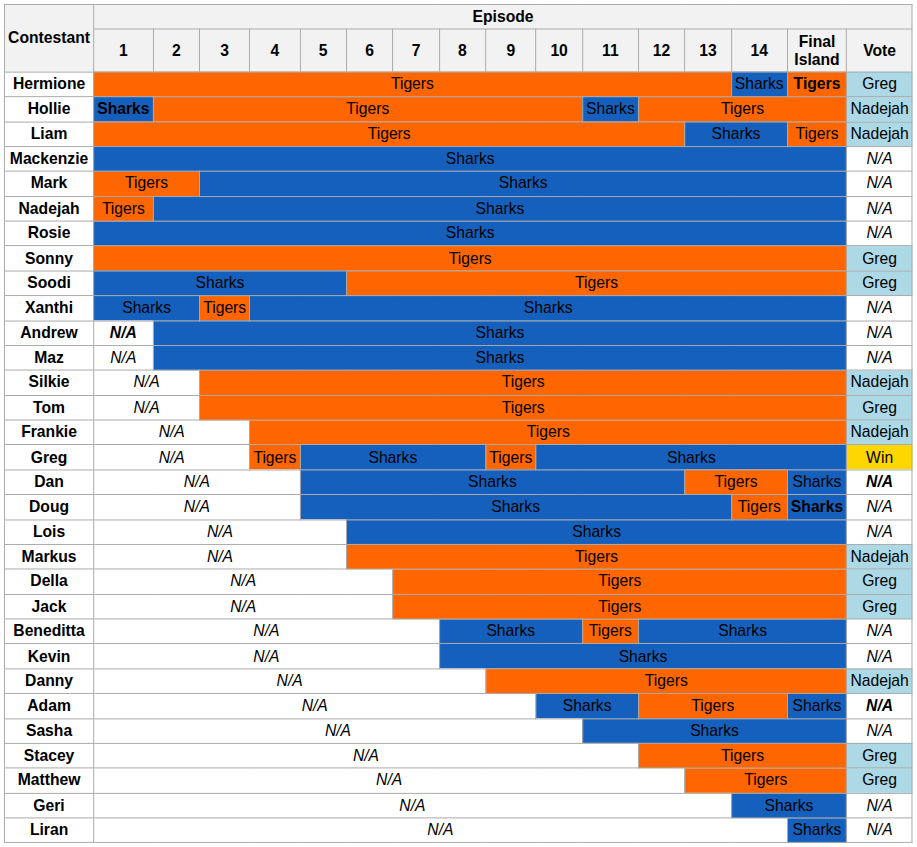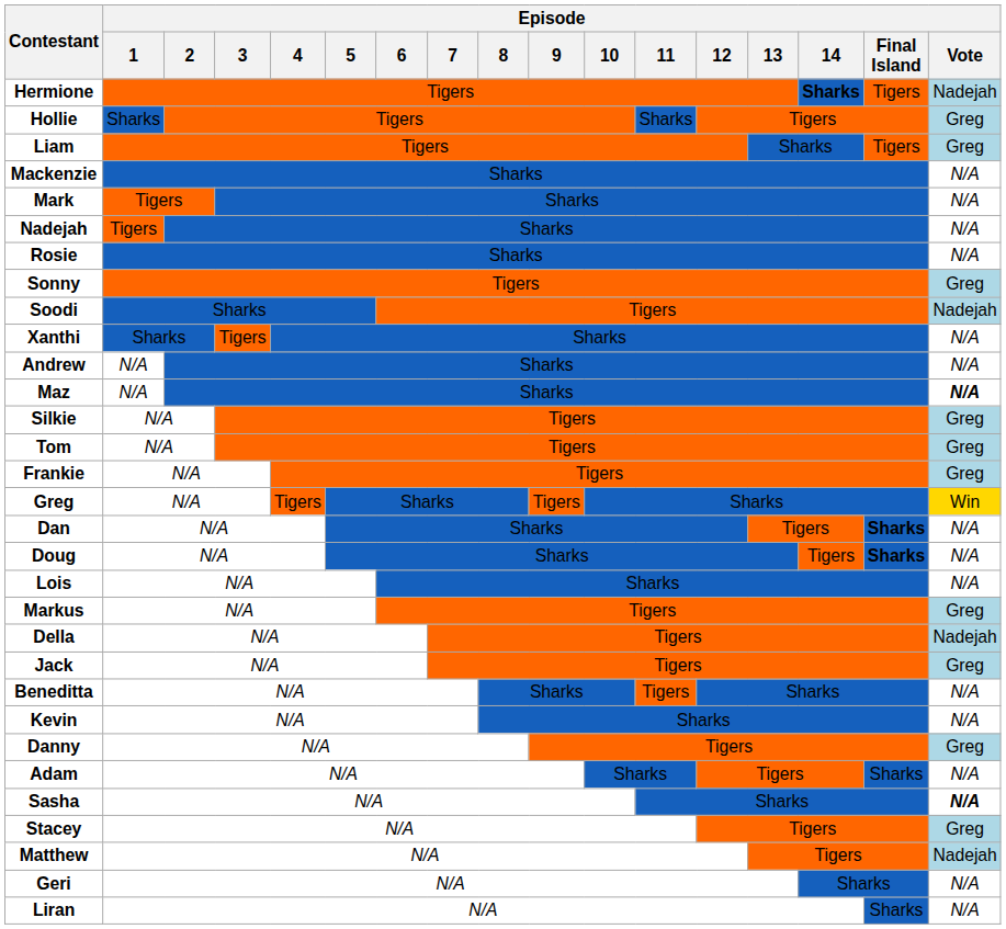 <table class="wikitable" style="text-align:center">
 <tr>
 <th rowspan="2">Contestant</th>
 <th colspan="16">Episode</th>
 </tr>
 <tr>
 <th style="width:40px;">1</th>
 <th style="width:40px;">2</th>
 <th style="width:40px;">3</th>
 <th style="width:40px;">4</th>
 <th style="width:40px;">5</th>
 <th style="width:40px;">6</th>
 <th style="width:40px;">7</th>
 <th style="width:40px;">8</th>
 <th style="width:40px;">9</th>
 <th style="width:40px;">10</th>
 <th style="width:40px;">11</th>
 <th style="width:40px;">12</th>
 <th style="width:40px;">13</th>
 <th style="width:40px;">14</th>
 <th style="width:40px;">Final Island</th>
 <th style="width:40px;">Vote</th>
 </tr>
 <tr>
 <th style="background:#fff;">Hermione</th>
 <td style="background:#f60;" colspan="13">Tigers</td>
-<td style="background:#1560bd;" colspan="01"><span>Sharks</span></td>
-<td style="background:#f60;" colspan="01"><strong>Tigers</strong></td>
-<td style="background:#add8e6;">Greg</td>
+<td style="background:#1560bd;" colspan="01"><strong><span>Sharks</span></strong></td>
+<td style="background:#f60;" colspan="01">Tigers</td>
+<td style="background:#add8e6;">Nadejah</td>
 </tr>
 <tr>
 <th style="background:#fff;">Hollie</th>
-<td style="background:#1560bd;" colspan="01"><strong><span>Sharks</span></strong></td>
+<td style="background:#1560bd;" colspan="01"><span>Sharks</span></td>
 <td style="background:#f60;" colspan="09">Tigers</td>
 <td style="background:#1560bd;" colspan="01"><span>Sharks</span></td>
 <td style="background:#f60;" colspan="04">Tigers</td>
-<td style="background:#add8e6;">Nadejah</td>
+<td style="background:#add8e6;">Greg</td>
 </tr>
 <tr>
 <th style="background:#fff;">Liam</th>
 <td style="background:#f60;" colspan="12">Tigers</td>
 <td style="background:#1560bd;" colspan="02"><span>Sharks</span></td>
 <td style="background:#f60;" colspan="01">Tigers</td>
-<td style="background:#add8e6;">Nadejah</td>
+<td style="background:#add8e6;">Greg</td>
 </tr>
 <tr>
 <th style="background:#fff;">Mackenzie</th>
 <td style="background:#1560bd;" colspan="15"><span>Sharks</span></td>
 <td style="background:#fff;"><em>N/A</em></td>
 </tr>
 <tr>
 <th style="background:#fff;">Mark</th>
 <td style="background:#f60;" colspan="02">Tigers</td>
 <td style="background:#1560bd;" colspan="13"><span>Sharks</span></td>
 <td style="background:#fff;"><em>N/A</em></td>
 </tr>
 <tr>
 <th style="background:#fff;">Nadejah</th>
 <td style="background:#f60;" colspan="01">Tigers</td>
 <td style="background:#1560bd;" colspan="14"><span>Sharks</span></td>
 <td style="background:#fff;"><em>N/A</em></td>
 </tr>
 <tr>
 <th style="background:#fff;">Rosie</th>
 <td style="background:#1560bd;" colspan="15"><span>Sharks</span></td>
 <td style="background:#fff;"><em>N/A</em></td>
 </tr>
 <tr>
 <th style="background:#fff;">Sonny</th>
 <td style="background:#f60;" colspan="15">Tigers</td>
 <td style="background:#add8e6;">Greg</td>
 </tr>
 <tr>
 <th style="background:#fff;">Soodi</th>
 <td style="background:#1560bd;" colspan="05"><span>Sharks</span></td>
 <td style="background:#f60;" colspan="10">Tigers</td>
-<td style="background:#add8e6;">Greg</td>
+<td style="background:#add8e6;">Nadejah</td>
 </tr>
 <tr>
 <th style="background:#fff;">Xanthi</th>
 <td style="background:#1560bd;" colspan="02"><span>Sharks</span></td>
 <td style="background:#f60;" colspan="01">Tigers</td>
 <td style="background:#1560bd;" colspan="12"><span>Sharks</span></td>
 <td style="background:#fff;"><em>N/A</em></td>
 </tr>
 <tr>
 <th style="background:#fff;">Andrew</th>
-<td style="background:#fff;" colspan="01"><strong><em>N/A</em></strong></td>
+<td style="background:#fff;" colspan="01"><em>N/A</em></td>
 <td style="background:#1560bd;" colspan="14"><span>Sharks</span></td>
 <td style="background:#fff;"><em>N/A</em></td>
 </tr>
 <tr>
 <th style="background:#fff;">Maz</th>
 <td style="background:#fff;" colspan="01"><em>N/A</em></td>
 <td style="background:#1560bd;" colspan="14"><span>Sharks</span></td>
-<td style="background:#fff;"><em>N/A</em></td>
+<td style="background:#fff;"><strong><em>N/A</em></strong></td>
 </tr>
 <tr>
 <th style="background:#fff;">Silkie</th>
 <td style="background:#fff;" colspan="02"><em>N/A</em></td>
 <td style="background:#f60;" colspan="13">Tigers</td>
-<td style="background:#add8e6;">Nadejah</td>
+<td style="background:#add8e6;">Greg</td>
 </tr>
 <tr>
 <th style="background:#fff;">Tom</th>
 <td style="background:#fff;" colspan="02"><em>N/A</em></td>
 <td style="background:#f60;" colspan="13">Tigers</td>
 <td style="background:#add8e6;">Greg</td>
 </tr>
 <tr>
 <th style="background:#fff;">Frankie</th>
 <td style="background:#fff;" colspan="03"><em>N/A</em></td>
 <td style="background:#f60;" colspan="12">Tigers</td>
-<td style="background:#add8e6;">Nadejah</td>
+<td style="background:#add8e6;">Greg</td>
 </tr>
 <tr>
 <th style="background:#fff;">Greg</th>
 <td style="background:#fff;" colspan="03"><em>N/A</em></td>
 <td style="background:#f60;" colspan="01">Tigers</td>
 <td style="background:#1560bd;" colspan="04"><span>Sharks</span></td>
 <td style="background:#f60;" colspan="01">Tigers</td>
 <td style="background:#1560bd;" colspan="06"><span>Sharks</span></td>
 <td style="background:gold;">Win</td>
 </tr>
 <tr>
 <th style="background:#fff;">Dan</th>
 <td style="background:#fff;" colspan="04"><em>N/A</em></td>
 <td style="background:#1560bd;" colspan="08"><span>Sharks</span></td>
 <td style="background:#f60;" colspan="02">Tigers</td>
-<td style="background:#1560bd;" colspan="01"><span>Sharks</span></td>
-<td style="background:#fff;"><strong><em>N/A</em></strong></td>
+<td style="background:#1560bd;" colspan="01"><strong><span>Sharks</span></strong></td>
+<td style="background:#fff;"><em>N/A</em></td>
 </tr>
 <tr>
 <th style="background:#fff;">Doug</th>
 <td style="background:#fff;" colspan="04"><em>N/A</em></td>
 <td style="background:#1560bd;" colspan="09"><span>Sharks</span></td>
 <td style="background:#f60;" colspan="01">Tigers</td>
 <td style="background:#1560bd;" colspan="01"><strong><span>Sharks</span></strong></td>
 <td style="background:#fff;"><em>N/A</em></td>
 </tr>
 <tr>
 <th style="background:#fff;">Lois</th>
 <td style="background:#fff;" colspan="05"><em>N/A</em></td>
 <td style="background:#1560bd;" colspan="10"><span>Sharks</span></td>
 <td style="background:#fff;"><em>N/A</em></td>
 </tr>
 <tr>
 <th style="background:#fff;">Markus</th>
 <td style="background:#fff;" colspan="05"><em>N/A</em></td>
 <td style="background:#f60;" colspan="10">Tigers</td>
-<td style="background:#add8e6;">Nadejah</td>
+<td style="background:#add8e6;">Greg</td>
 </tr>
 <tr>
 <th style="background:#fff;">Della</th>
 <td style="background:#fff;" colspan="06"><em>N/A</em></td>
 <td style="background:#f60;" colspan="09">Tigers</td>
-<td style="background:#add8e6;">Greg</td>
+<td style="background:#add8e6;">Nadejah</td>
 </tr>
 <tr>
 <th style="background:#fff;">Jack</th>
 <td style="background:#fff;" colspan="06"><em>N/A</em></td>
 <td style="background:#f60;" colspan="09">Tigers</td>
 <td style="background:#add8e6;">Greg</td>
 </tr>
 <tr>
 <th style="background:#fff;">Beneditta</th>
 <td style="background:#fff;" colspan="07"><em>N/A</em></td>
 <td style="background:#1560bd;" colspan="03"><span>Sharks</span></td>
 <td style="background:#f60;" colspan="01">Tigers</td>
 <td style="background:#1560bd;" colspan="04"><span>Sharks</span></td>
 <td style="background:#fff;"><em>N/A</em></td>
 </tr>
 <tr>
 <th style="background:#fff;">Kevin</th>
 <td style="background:#fff;" colspan="07"><em>N/A</em></td>
 <td style="background:#1560bd;" colspan="08"><span>Sharks</span></td>
 <td style="background:#fff;"><em>N/A</em></td>
 </tr>
 <tr>
 <th style="background:#fff;">Danny</th>
 <td style="background:#fff;" colspan="08"><em>N/A</em></td>
 <td style="background:#f60;" colspan="07">Tigers</td>
-<td style="background:#add8e6;">Nadejah</td>
+<td style="background:#add8e6;">Greg</td>
 </tr>
 <tr>
 <th style="background:#fff;">Adam</th>
 <td style="background:#fff;" colspan="09"><em>N/A</em></td>
 <td style="background:#1560bd;" colspan="02"><span>Sharks</span></td>
 <td style="background:#f60;" colspan="03">Tigers</td>
 <td style="background:#1560bd;" colspan="01"><span>Sharks</span></td>
-<td style="background:#fff;"><strong><em>N/A</em></strong></td>
+<td style="background:#fff;"><em>N/A</em></td>
 </tr>
 <tr>
 <th style="background:#fff;">Sasha</th>
 <td style="background:#fff;" colspan="10"><em>N/A</em></td>
 <td style="background:#1560bd;" colspan="05"><span>Sharks</span></td>
-<td style="background:#fff;"><em>N/A</em></td>
+<td style="background:#fff;"><strong><em>N/A</em></strong></td>
 </tr>
 <tr>
 <th style="background:#fff;">Stacey</th>
 <td style="background:#fff;" colspan="11"><em>N/A</em></td>
 <td style="background:#f60;" colspan="04">Tigers</td>
 <td style="background:#add8e6;">Greg</td>
 </tr>
 <tr>
 <th style="background:#fff;">Matthew</th>
 <td style="background:#fff;" colspan="12"><em>N/A</em></td>
 <td style="background:#f60;" colspan="03">Tigers</td>
-<td style="background:#add8e6;">Greg</td>
+<td style="background:#add8e6;">Nadejah</td>
 </tr>
 <tr>
 <th style="background:#fff;">Geri</th>
 <td style="background:#fff;" colspan="13"><em>N/A</em></td>
 <td style="background:#1560bd;" colspan="02"><span>Sharks</span></td>
 <td style="background:#fff;"><em>N/A</em></td>
 </tr>
 <tr>
 <th style="background:#fff;">Liran</th>
 <td style="background:#fff;" colspan="14"><em>N/A</em></td>
 <td style="background:#1560bd;" colspan="01"><span>Sharks</span></td>
 <td style="background:#fff;"><em>N/A</em></td>
 </tr>
 </table>
